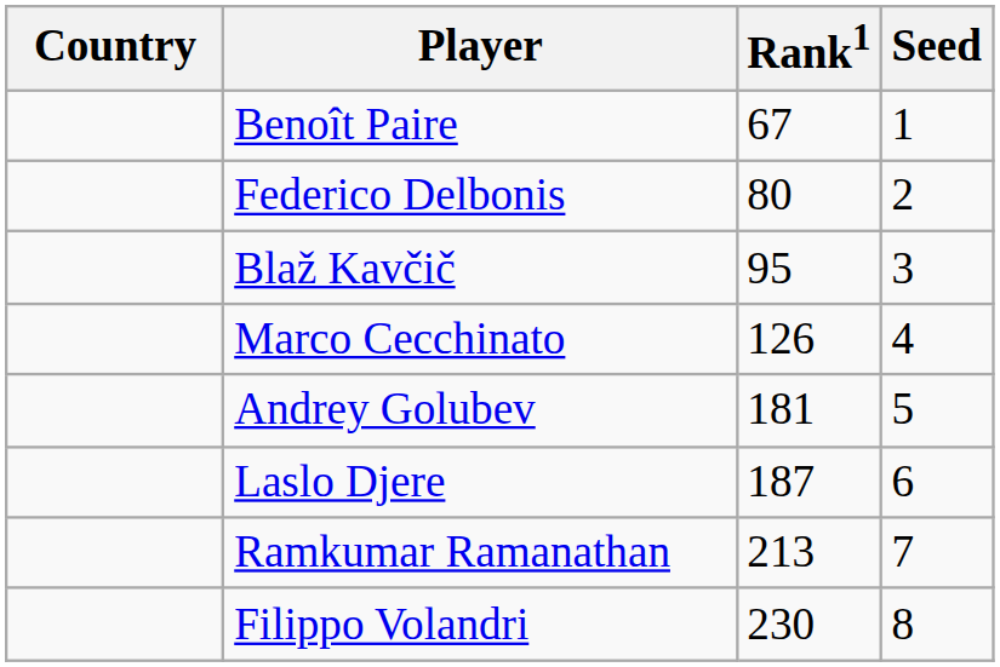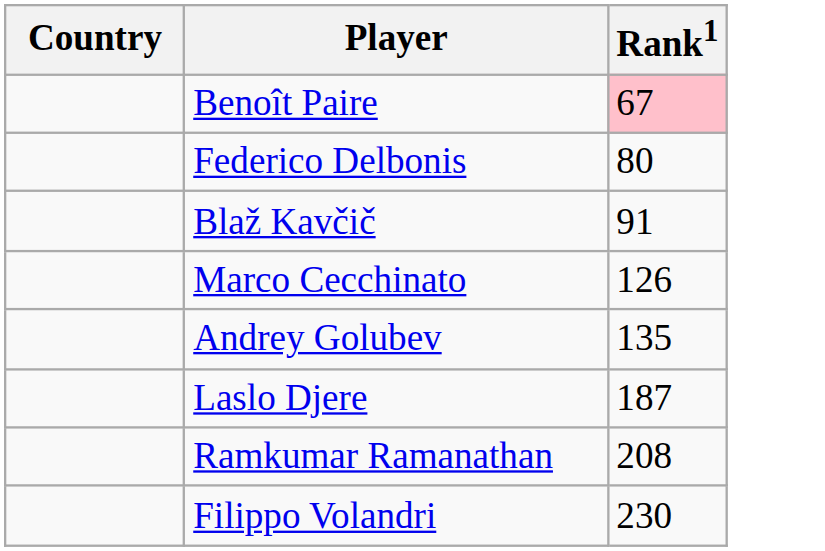 <table class="sortable wikitable">
 <tr>
 <th width="70">Country</th>
 <th width="175">Player</th>
 <th>Rank<sup>1</sup></th>
-<th>Seed</th>
 </tr>
 <tr>
 <td></td>
 <td><a href='#'>Benoît Paire</a></td>
-<td>67</td>
-<td>1</td>
+<td style="background: pink;">67</td>
 </tr>
 <tr>
 <td></td>
 <td><a href='#'>Federico Delbonis</a></td>
 <td>80</td>
-<td>2</td>
 </tr>
 <tr>
 <td></td>
 <td><a href='#'>Blaž Kavčič</a></td>
-<td>95</td>
-<td>3</td>
+<td>91</td>
 </tr>
 <tr>
 <td></td>
 <td><a href='#'>Marco Cecchinato</a></td>
 <td>126</td>
-<td>4</td>
 </tr>
 <tr>
 <td></td>
 <td><a href='#'>Andrey Golubev</a></td>
-<td>181</td>
-<td>5</td>
+<td>135</td>
 </tr>
 <tr>
 <td></td>
 <td><a href='#'>Laslo Djere</a></td>
 <td>187</td>
-<td>6</td>
 </tr>
 <tr>
 <td></td>
 <td><a href='#'>Ramkumar Ramanathan</a></td>
-<td>213</td>
-<td>7</td>
+<td>208</td>
 </tr>
 <tr>
 <td></td>
 <td><a href='#'>Filippo Volandri</a></td>
 <td>230</td>
-<td>8</td>
 </tr>
 </table>
